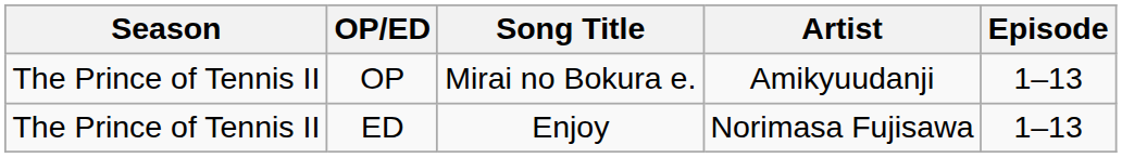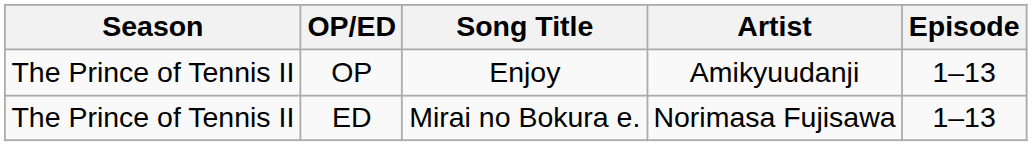 <table class="wikitable plainrowheaders" style=" text-align: center;">
 <tr>
 <th>Season</th>
 <th>OP/ED</th>
 <th>Song Title</th>
 <th>Artist</th>
 <th>Episode</th>
 </tr>
 <tr>
 <td>The Prince of Tennis II</td>
 <td>OP</td>
-<td>Mirai no Bokura e.</td>
+<td>Enjoy</td>
 <td>Amikyuudanji</td>
 <td>1–13</td>
 </tr>
 <tr>
 <td>The Prince of Tennis II</td>
 <td>ED</td>
-<td>Enjoy</td>
+<td>Mirai no Bokura e.</td>
 <td>Norimasa Fujisawa</td>
 <td>1–13</td>
 </tr>
 </table>
